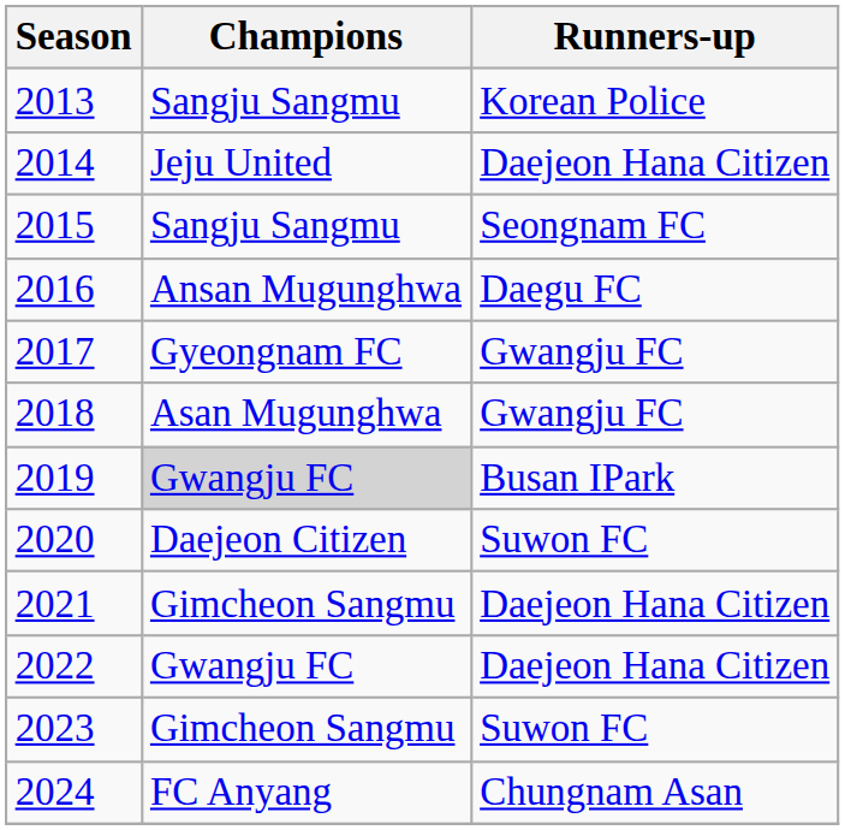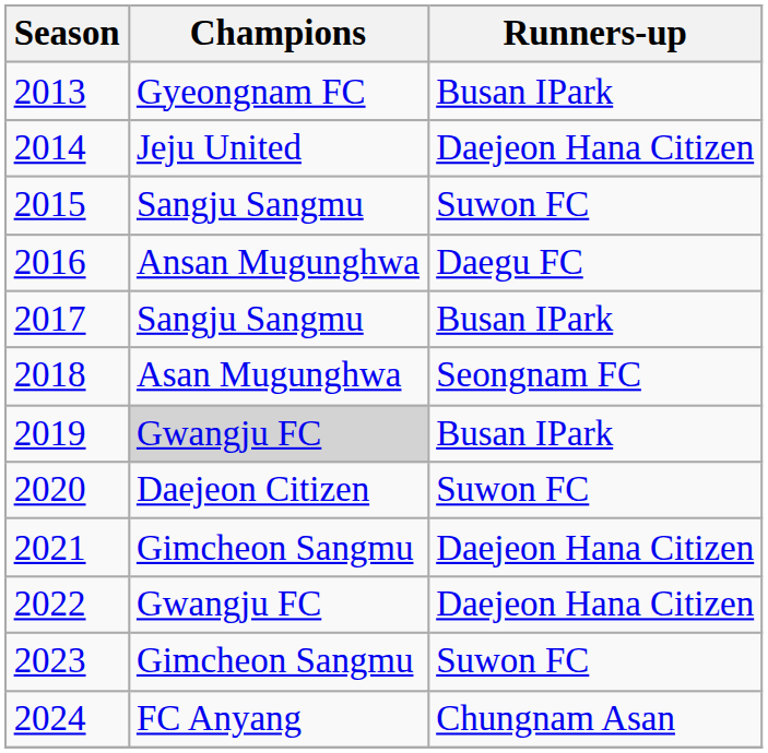 <table class="wikitable">
 <tr>
 <th>Season</th>
 <th>Champions</th>
 <th>Runners-up</th>
 </tr>
 <tr>
 <td><a href='#'>2013</a></td>
-<td><a href='#'>Sangju Sangmu</a></td>
-<td><a href='#'>Korean Police</a></td>
+<td><a href='#'>Gyeongnam FC</a></td>
+<td><a href='#'>Busan IPark</a></td>
 </tr>
 <tr>
 <td><a href='#'>2014</a></td>
 <td><a href='#'>Jeju United</a></td>
 <td><a href='#'>Daejeon Hana Citizen</a></td>
 </tr>
 <tr>
 <td><a href='#'>2015</a></td>
 <td><a href='#'>Sangju Sangmu</a></td>
-<td><a href='#'>Seongnam FC</a></td>
+<td><a href='#'>Suwon FC</a></td>
 </tr>
 <tr>
 <td><a href='#'>2016</a></td>
 <td><a href='#'>Ansan Mugunghwa</a></td>
 <td><a href='#'>Daegu FC</a></td>
 </tr>
 <tr>
 <td><a href='#'>2017</a></td>
-<td><a href='#'>Gyeongnam FC</a></td>
-<td><a href='#'>Gwangju FC</a></td>
+<td><a href='#'>Sangju Sangmu</a></td>
+<td><a href='#'>Busan IPark</a></td>
 </tr>
 <tr>
 <td><a href='#'>2018</a></td>
 <td><a href='#'>Asan Mugunghwa</a></td>
-<td><a href='#'>Gwangju FC</a></td>
+<td><a href='#'>Seongnam FC</a></td>
 </tr>
 <tr>
 <td><a href='#'>2019</a></td>
 <td style="background: lightgrey;"><a href='#'>Gwangju FC</a></td>
 <td><a href='#'>Busan IPark</a></td>
 </tr>
 <tr>
 <td><a href='#'>2020</a></td>
 <td><a href='#'>Daejeon Citizen</a></td>
 <td><a href='#'>Suwon FC</a></td>
 </tr>
 <tr>
 <td><a href='#'>2021</a></td>
 <td><a href='#'>Gimcheon Sangmu</a></td>
 <td><a href='#'>Daejeon Hana Citizen</a></td>
 </tr>
 <tr>
 <td><a href='#'>2022</a></td>
 <td><a href='#'>Gwangju FC</a></td>
 <td><a href='#'>Daejeon Hana Citizen</a></td>
 </tr>
 <tr>
 <td><a href='#'>2023</a></td>
 <td><a href='#'>Gimcheon Sangmu</a></td>
 <td><a href='#'>Suwon FC</a></td>
 </tr>
 <tr>
 <td><a href='#'>2024</a></td>
 <td><a href='#'>FC Anyang</a></td>
 <td><a href='#'>Chungnam Asan</a></td>
 </tr>
 <tr>
 </tr>
 </table>
